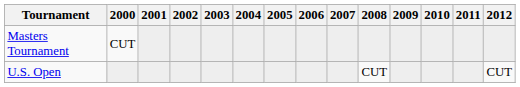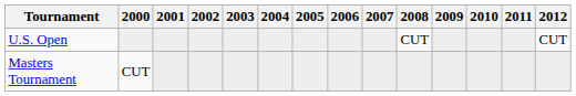 <table class="wikitable" style="font-size:95%;text-align:center;">
 <tr>
 <th>Tournament</th>
 <th>2000</th>
 <th>2001</th>
 <th>2002</th>
 <th>2003</th>
 <th>2004</th>
 <th>2005</th>
 <th>2006</th>
 <th>2007</th>
 <th>2008</th>
 <th>2009</th>
 <th>2010</th>
 <th>2011</th>
 <th>2012</th>
 </tr>
 <tr>
+<td align=left><a href='#'>U.S. Open</a></td>
+<td style="background:#eeeeee;"></td>
+<td style="background:#eeeeee;"></td>
+<td style="background:#eeeeee;"></td>
+<td style="background:#eeeeee;"></td>
+<td style="background:#eeeeee;"></td>
+<td style="background:#eeeeee;"></td>
+<td style="background:#eeeeee;"></td>
+<td style="background:#eeeeee;"></td>
+<td>CUT</td>
+<td style="background:#eeeeee;"></td>
+<td style="background:#eeeeee;"></td>
+<td style="background:#eeeeee;"></td>
+<td>CUT</td>
+</tr>
+<tr>
 <td align=left><a href='#'>Masters Tournament</a></td>
 <td>CUT</td>
 <td style="background:#eeeeee;"></td>
 <td style="background:#eeeeee;"></td>
 <td style="background:#eeeeee;"></td>
 <td style="background:#eeeeee;"></td>
 <td style="background:#eeeeee;"></td>
 <td style="background:#eeeeee;"></td>
 <td style="background:#eeeeee;"></td>
 <td style="background:#eeeeee;"></td>
 <td style="background:#eeeeee;"></td>
 <td style="background:#eeeeee;"></td>
 <td style="background:#eeeeee;"></td>
 <td style="background:#eeeeee;"></td>
 </tr>
-<tr>
-<td align=left><a href='#'>U.S. Open</a></td>
-<td style="background:#eeeeee;"></td>
-<td style="background:#eeeeee;"></td>
-<td style="background:#eeeeee;"></td>
-<td style="background:#eeeeee;"></td>
-<td style="background:#eeeeee;"></td>
-<td style="background:#eeeeee;"></td>
-<td style="background:#eeeeee;"></td>
-<td style="background:#eeeeee;"></td>
-<td>CUT</td>
-<td style="background:#eeeeee;"></td>
-<td style="background:#eeeeee;"></td>
-<td style="background:#eeeeee;"></td>
-<td>CUT</td>
-</tr>
 </table>
